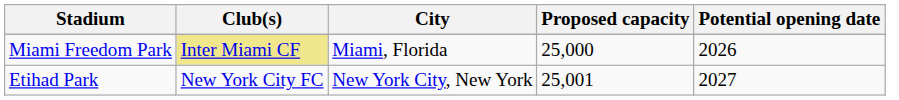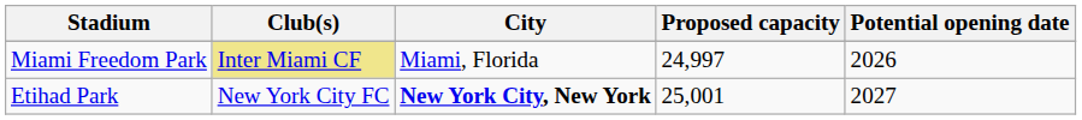 <table class="wikitable sortable">
 <tr>
 <th>Stadium</th>
 <th>Club(s)</th>
 <th>City</th>
 <th>Proposed capacity</th>
 <th>Potential opening date</th>
 </tr>
 <tr style="background:#f4f4f4;">
 </tr>
 <tr>
 <td><a href='#'>Miami Freedom Park</a></td>
 <td style="background: khaki;"><a href='#'>Inter Miami CF</a></td>
 <td><a href='#'>Miami</a>, Florida</td>
-<td>25,000</td>
+<td>24,997</td>
 <td>2026</td>
 </tr>
 <tr>
 <td><a href='#'>Etihad Park</a></td>
 <td><a href='#'>New York City FC</a></td>
-<td><a href='#'>New York City</a>, New York</td>
+<td><strong><a href='#'>New York City</a>, New York</strong></td>
 <td>25,001</td>
 <td>2027</td>
 </tr>
 </table>
